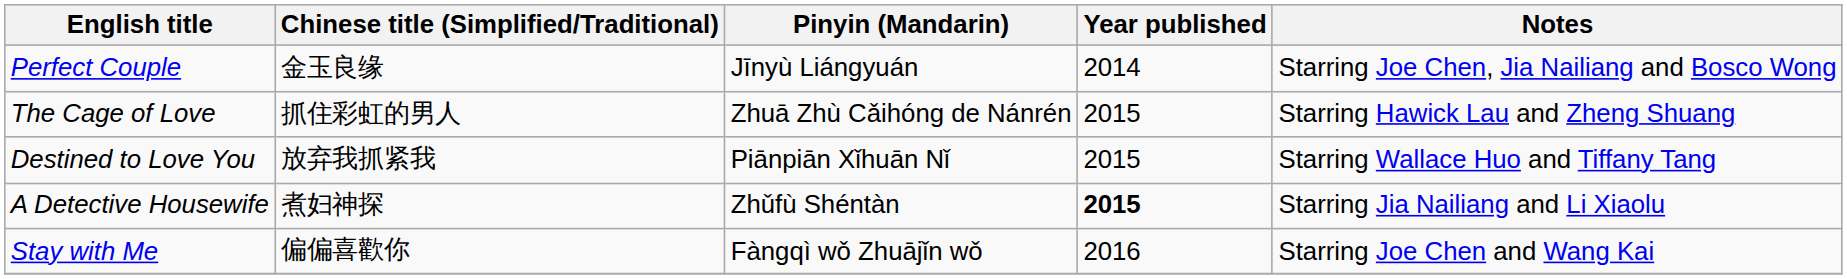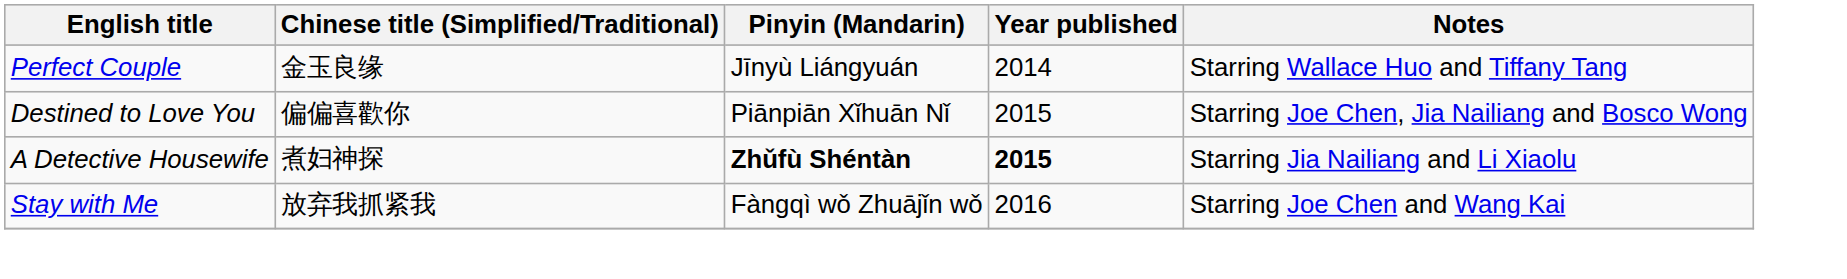 <table class="wikitable">
 <tr>
 <th>English title</th>
 <th>Chinese title (Simplified/Traditional)</th>
 <th>Pinyin (Mandarin)</th>
 <th>Year published</th>
 <th>Notes</th>
 </tr>
 <tr>
 <td><em><a href='#'>Perfect Couple</a></em></td>
 <td>金玉良缘</td>
 <td>Jīnyù Liángyuán</td>
 <td>2014</td>
-<td>Starring <a href='#'>Joe Chen</a>, <a href='#'>Jia Nailiang</a> and <a href='#'>Bosco Wong</a></td>
-</tr>
-<tr>
-<td><em>The Cage of Love</em></td>
-<td>抓住彩虹的男人</td>
-<td>Zhuā Zhù Cǎihóng de Nánrén</td>
-<td>2015</td>
-<td>Starring <a href='#'>Hawick Lau</a> and <a href='#'>Zheng Shuang</a></td>
+<td>Starring <a href='#'>Wallace Huo</a> and <a href='#'>Tiffany Tang</a></td>
 </tr>
 <tr>
 <td><em>Destined to Love You</em></td>
-<td>放弃我抓紧我</td>
+<td>偏偏喜歡你</td>
 <td>Piānpiān Xǐhuān Nǐ</td>
 <td>2015</td>
-<td>Starring <a href='#'>Wallace Huo</a> and <a href='#'>Tiffany Tang</a></td>
+<td>Starring <a href='#'>Joe Chen</a>, <a href='#'>Jia Nailiang</a> and <a href='#'>Bosco Wong</a></td>
 </tr>
 <tr>
 <td><em>A Detective Housewife</em></td>
 <td>煮妇神探</td>
-<td>Zhǔfù Shéntàn</td>
+<td><strong>Zhǔfù Shéntàn</strong></td>
 <td><strong>2015</strong></td>
 <td>Starring <a href='#'>Jia Nailiang</a> and <a href='#'>Li Xiaolu</a></td>
 </tr>
 <tr>
 <td><em><a href='#'>Stay with Me</a></em></td>
-<td>偏偏喜歡你</td>
+<td>放弃我抓紧我</td>
 <td>Fàngqì wǒ Zhuājǐn wǒ</td>
 <td>2016</td>
 <td>Starring <a href='#'>Joe Chen</a> and <a href='#'>Wang Kai</a></td>
 </tr>
 <tr>
 </tr>
 </table>
